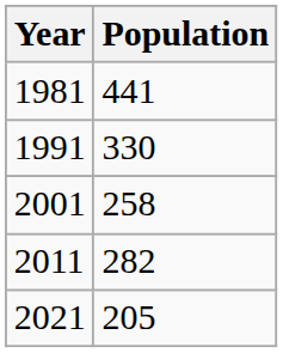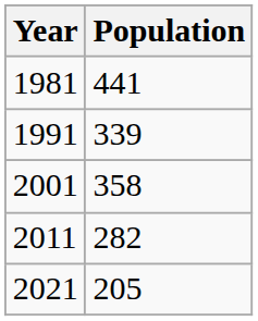 <table class=wikitable>
 <tr>
 <th>Year</th>
 <th>Population</th>
 </tr>
 <tr>
 <td>1981</td>
 <td>441</td>
 </tr>
 <tr>
 <td>1991</td>
-<td>330</td>
+<td>339</td>
 </tr>
 <tr>
 <td>2001</td>
-<td>258</td>
+<td>358</td>
 </tr>
 <tr>
 <td>2011</td>
 <td>282</td>
 </tr>
 <tr>
 <td>2021</td>
 <td>205</td>
 </tr>
 </table>
